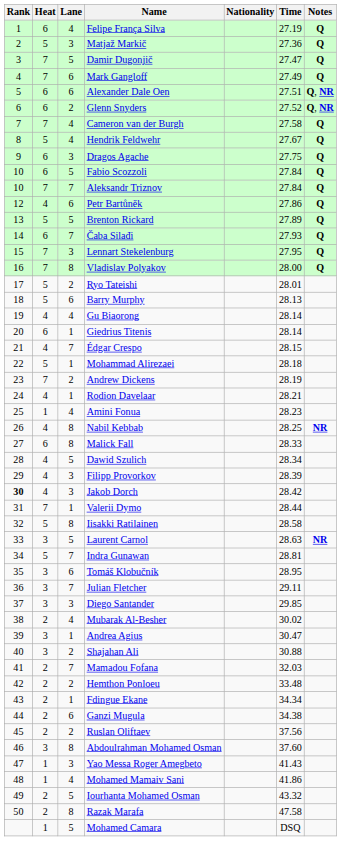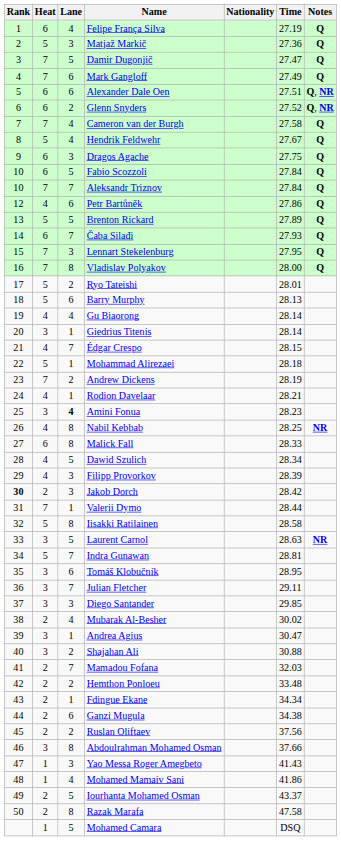 <table class="wikitable sortable" style="text-align:center">
 <tr>
 <th>Rank</th>
 <th>Heat</th>
 <th>Lane</th>
 <th>Name</th>
 <th>Nationality</th>
 <th>Time</th>
 <th>Notes</th>
 </tr>
 <tr bgcolor=ccffcc>
 <td>1</td>
 <td>6</td>
 <td>4</td>
 <td align=left><a href='#'>Felipe França Silva</a></td>
 <td align=left></td>
 <td>27.19</td>
 <td><strong>Q</strong></td>
 </tr>
 <tr bgcolor=ccffcc>
 <td>2</td>
 <td>5</td>
 <td>3</td>
 <td align=left><a href='#'>Matjaž Markič</a></td>
 <td align=left></td>
 <td>27.36</td>
 <td><strong>Q</strong></td>
 </tr>
 <tr bgcolor=ccffcc>
 <td>3</td>
 <td>7</td>
 <td>5</td>
 <td align=left><a href='#'>Damir Dugonjič</a></td>
 <td align=left></td>
 <td>27.47</td>
 <td><strong>Q</strong></td>
 </tr>
 <tr bgcolor=ccffcc>
 <td>4</td>
 <td>7</td>
 <td>6</td>
 <td align=left><a href='#'>Mark Gangloff</a></td>
 <td align=left></td>
 <td>27.49</td>
 <td><strong>Q</strong></td>
 </tr>
 <tr bgcolor=ccffcc>
 <td>5</td>
 <td>6</td>
 <td>6</td>
 <td align=left><a href='#'>Alexander Dale Oen</a></td>
 <td align=left></td>
 <td>27.51</td>
 <td><strong>Q</strong>, <strong><a href='#'>NR</a></strong></td>
 </tr>
 <tr bgcolor=ccffcc>
 <td>6</td>
 <td>6</td>
 <td>2</td>
 <td align=left><a href='#'>Glenn Snyders</a></td>
 <td align=left></td>
 <td>27.52</td>
 <td><strong>Q</strong>, <strong><a href='#'>NR</a></strong></td>
 </tr>
 <tr bgcolor=ccffcc>
 <td>7</td>
 <td>7</td>
 <td>4</td>
 <td align=left><a href='#'>Cameron van der Burgh</a></td>
 <td align=left></td>
 <td>27.58</td>
 <td><strong>Q</strong></td>
 </tr>
 <tr bgcolor=ccffcc>
 <td>8</td>
 <td>5</td>
 <td>4</td>
 <td align=left><a href='#'>Hendrik Feldwehr</a></td>
 <td align=left></td>
 <td>27.67</td>
 <td><strong>Q</strong></td>
 </tr>
 <tr bgcolor=ccffcc>
 <td>9</td>
 <td>6</td>
 <td>3</td>
 <td align=left><a href='#'>Dragos Agache</a></td>
 <td align=left></td>
 <td>27.75</td>
 <td><strong>Q</strong></td>
 </tr>
 <tr bgcolor=ccffcc>
 <td>10</td>
 <td>6</td>
 <td>5</td>
 <td align=left><a href='#'>Fabio Scozzoli</a></td>
 <td align=left></td>
 <td>27.84</td>
 <td><strong>Q</strong></td>
 </tr>
 <tr bgcolor=ccffcc>
 <td>10</td>
 <td>7</td>
 <td>7</td>
 <td align=left><a href='#'>Aleksandr Triznov</a></td>
 <td align=left></td>
 <td>27.84</td>
 <td><strong>Q</strong></td>
 </tr>
 <tr bgcolor=ccffcc>
 <td>12</td>
 <td>4</td>
 <td>6</td>
 <td align=left><a href='#'>Petr Bartůněk</a></td>
 <td align=left></td>
 <td>27.86</td>
 <td><strong>Q</strong></td>
 </tr>
 <tr bgcolor=ccffcc>
 <td>13</td>
 <td>5</td>
 <td>5</td>
 <td align=left><a href='#'>Brenton Rickard</a></td>
 <td align=left></td>
 <td>27.89</td>
 <td><strong>Q</strong></td>
 </tr>
 <tr bgcolor=ccffcc>
 <td>14</td>
 <td>6</td>
 <td>7</td>
 <td align=left><a href='#'>Čaba Silađi</a></td>
 <td align=left></td>
 <td>27.93</td>
 <td><strong>Q</strong></td>
 </tr>
 <tr bgcolor=ccffcc>
 <td>15</td>
 <td>7</td>
 <td>3</td>
 <td align=left><a href='#'>Lennart Stekelenburg</a></td>
 <td align=left></td>
 <td>27.95</td>
 <td><strong>Q</strong></td>
 </tr>
 <tr bgcolor=ccffcc>
 <td>16</td>
 <td>7</td>
 <td>8</td>
 <td align=left><a href='#'>Vladislav Polyakov</a></td>
 <td align=left></td>
 <td>28.00</td>
 <td><strong>Q</strong></td>
 </tr>
 <tr>
 <td>17</td>
 <td>5</td>
 <td>2</td>
 <td align=left><a href='#'>Ryo Tateishi</a></td>
 <td align=left></td>
 <td>28.01</td>
 <td></td>
 </tr>
 <tr>
 <td>18</td>
 <td>5</td>
 <td>6</td>
 <td align=left><a href='#'>Barry Murphy</a></td>
 <td align=left></td>
 <td>28.13</td>
 <td></td>
 </tr>
 <tr>
 <td>19</td>
 <td>4</td>
 <td>4</td>
 <td align=left><a href='#'>Gu Biaorong</a></td>
 <td align=left></td>
 <td>28.14</td>
 <td></td>
 </tr>
 <tr>
 <td>20</td>
-<td>6</td>
+<td>3</td>
 <td>1</td>
 <td align=left><a href='#'>Giedrius Titenis</a></td>
 <td align=left></td>
 <td>28.14</td>
 <td></td>
 </tr>
 <tr>
 <td>21</td>
 <td>4</td>
 <td>7</td>
 <td align=left><a href='#'>Édgar Crespo</a></td>
 <td align=left></td>
 <td>28.15</td>
 <td></td>
 </tr>
 <tr>
 <td>22</td>
 <td>5</td>
 <td>1</td>
 <td align=left><a href='#'>Mohammad Alirezaei</a></td>
 <td align=left></td>
 <td>28.18</td>
 <td></td>
 </tr>
 <tr>
 <td>23</td>
 <td>7</td>
 <td>2</td>
 <td align=left><a href='#'>Andrew Dickens</a></td>
 <td align=left></td>
 <td>28.19</td>
 <td></td>
 </tr>
 <tr>
 <td>24</td>
 <td>4</td>
 <td>1</td>
 <td align=left><a href='#'>Rodion Davelaar</a></td>
 <td align=left></td>
 <td>28.21</td>
 <td></td>
 </tr>
 <tr>
 <td>25</td>
-<td>1</td>
-<td>4</td>
+<td>3</td>
+<td><strong>4</strong></td>
 <td align=left><a href='#'>Amini Fonua</a></td>
 <td align=left></td>
 <td>28.23</td>
 <td></td>
 </tr>
 <tr>
 <td>26</td>
 <td>4</td>
 <td>8</td>
 <td align=left><a href='#'>Nabil Kebbab</a></td>
 <td align=left></td>
 <td>28.25</td>
 <td><strong><a href='#'>NR</a></strong></td>
 </tr>
 <tr>
 <td>27</td>
 <td>6</td>
 <td>8</td>
 <td align=left><a href='#'>Malick Fall</a></td>
 <td align=left></td>
 <td>28.33</td>
 <td></td>
 </tr>
 <tr>
 <td>28</td>
 <td>4</td>
 <td>5</td>
 <td align=left><a href='#'>Dawid Szulich</a></td>
 <td align=left></td>
 <td>28.34</td>
 <td></td>
 </tr>
 <tr>
 <td>29</td>
 <td>4</td>
 <td>3</td>
 <td align=left><a href='#'>Filipp Provorkov</a></td>
 <td align=left></td>
 <td>28.39</td>
 <td></td>
 </tr>
 <tr>
 <td><strong>30</strong></td>
-<td>4</td>
+<td>2</td>
 <td>3</td>
 <td align=left><a href='#'>Jakob Dorch</a></td>
 <td align=left></td>
 <td>28.42</td>
 <td></td>
 </tr>
 <tr>
 <td>31</td>
 <td>7</td>
 <td>1</td>
 <td align=left><a href='#'>Valerii Dymo</a></td>
 <td align=left></td>
 <td>28.44</td>
 <td></td>
 </tr>
 <tr>
 <td>32</td>
 <td>5</td>
 <td>8</td>
 <td align=left><a href='#'>Iisakki Ratilainen</a></td>
 <td align=left></td>
 <td>28.58</td>
 <td></td>
 </tr>
 <tr>
 <td>33</td>
 <td>3</td>
 <td>5</td>
 <td align=left><a href='#'>Laurent Carnol</a></td>
 <td align=left></td>
 <td>28.63</td>
 <td><strong><a href='#'>NR</a></strong></td>
 </tr>
 <tr>
 <td>34</td>
 <td>5</td>
 <td>7</td>
 <td align=left><a href='#'>Indra Gunawan</a></td>
 <td align=left></td>
 <td>28.81</td>
 <td></td>
 </tr>
 <tr>
 <td>35</td>
 <td>3</td>
 <td>6</td>
 <td align=left><a href='#'>Tomáš Klobučník</a></td>
 <td align=left></td>
 <td>28.95</td>
 <td></td>
 </tr>
 <tr>
 <td>36</td>
 <td>3</td>
 <td>7</td>
 <td align=left><a href='#'>Julian Fletcher</a></td>
 <td align=left></td>
 <td>29.11</td>
 <td></td>
 </tr>
 <tr>
 <td>37</td>
 <td>3</td>
 <td>3</td>
 <td align=left><a href='#'>Diego Santander</a></td>
 <td align=left></td>
 <td>29.85</td>
 <td></td>
 </tr>
 <tr>
 <td>38</td>
 <td>2</td>
 <td>4</td>
 <td align=left><a href='#'>Mubarak Al-Besher</a></td>
 <td align=left></td>
 <td>30.02</td>
 <td></td>
 </tr>
 <tr>
 <td>39</td>
 <td>3</td>
 <td>1</td>
 <td align=left><a href='#'>Andrea Agius</a></td>
 <td align=left></td>
 <td>30.47</td>
 <td></td>
 </tr>
 <tr>
 <td>40</td>
 <td>3</td>
 <td>2</td>
 <td align=left><a href='#'>Shajahan Ali</a></td>
 <td align=left></td>
 <td>30.88</td>
 <td></td>
 </tr>
 <tr>
 <td>41</td>
 <td>2</td>
 <td>7</td>
 <td align=left><a href='#'>Mamadou Fofana</a></td>
 <td align=left></td>
 <td>32.03</td>
 <td></td>
 </tr>
 <tr>
 <td>42</td>
 <td>2</td>
 <td>2</td>
 <td align=left><a href='#'>Hemthon Ponloeu</a></td>
 <td align=left></td>
 <td>33.48</td>
 <td></td>
 </tr>
 <tr>
 <td>43</td>
 <td>2</td>
 <td>1</td>
 <td align=left><a href='#'>Fdingue Ekane</a></td>
 <td align=left></td>
 <td>34.34</td>
 <td></td>
 </tr>
 <tr>
 <td>44</td>
 <td>2</td>
 <td>6</td>
 <td align=left><a href='#'>Ganzi Mugula</a></td>
 <td align=left></td>
 <td>34.38</td>
 <td></td>
 </tr>
 <tr>
 <td>45</td>
 <td>2</td>
 <td>2</td>
 <td align=left><a href='#'>Ruslan Oliftaev</a></td>
 <td align=left></td>
 <td>37.56</td>
 <td></td>
 </tr>
 <tr>
 <td>46</td>
 <td>3</td>
 <td>8</td>
 <td align=left><a href='#'>Abdoulrahman Mohamed Osman</a></td>
 <td align=left></td>
-<td>37.60</td>
+<td>37.66</td>
 <td></td>
 </tr>
 <tr>
 <td>47</td>
 <td>1</td>
 <td>3</td>
 <td align=left><a href='#'>Yao Messa Roger Amegbeto</a></td>
 <td align=left></td>
 <td>41.43</td>
 <td></td>
 </tr>
 <tr>
 <td>48</td>
 <td>1</td>
 <td>4</td>
 <td align=left><a href='#'>Mohamed Mamaiv Sani</a></td>
 <td align=left></td>
 <td>41.86</td>
 <td></td>
 </tr>
 <tr>
 <td>49</td>
 <td>2</td>
 <td>5</td>
 <td align=left><a href='#'>Iourhanta Mohamed Osman</a></td>
 <td align=left></td>
-<td>43.32</td>
+<td>43.37</td>
 <td></td>
 </tr>
 <tr>
 <td>50</td>
 <td>2</td>
 <td>8</td>
 <td align=left><a href='#'>Razak Marafa</a></td>
 <td align=left></td>
 <td>47.58</td>
 <td></td>
 </tr>
 <tr>
 <td></td>
 <td>1</td>
 <td>5</td>
 <td align=left><a href='#'>Mohamed Camara</a></td>
 <td align=left></td>
 <td>DSQ</td>
 <td></td>
 </tr>
 </table>
